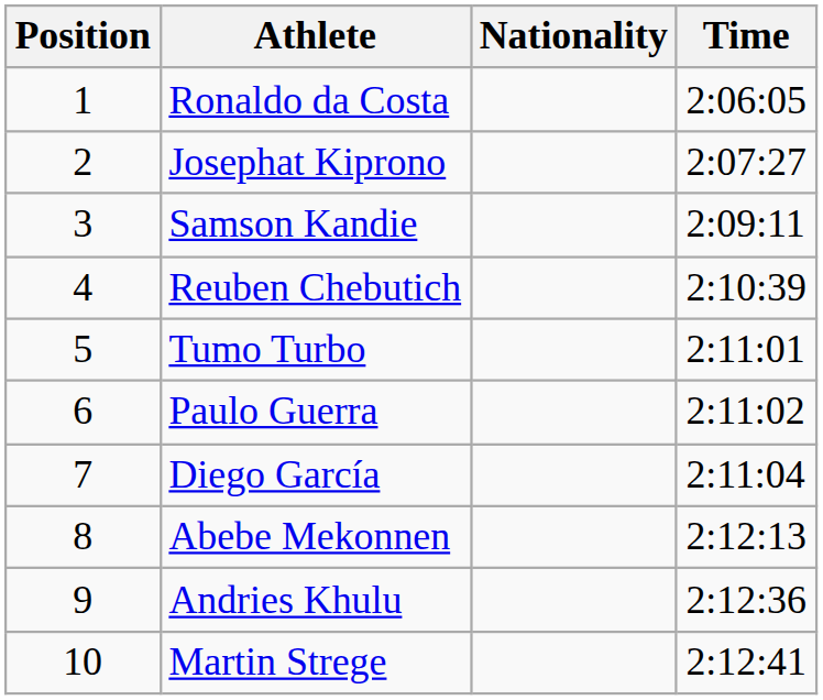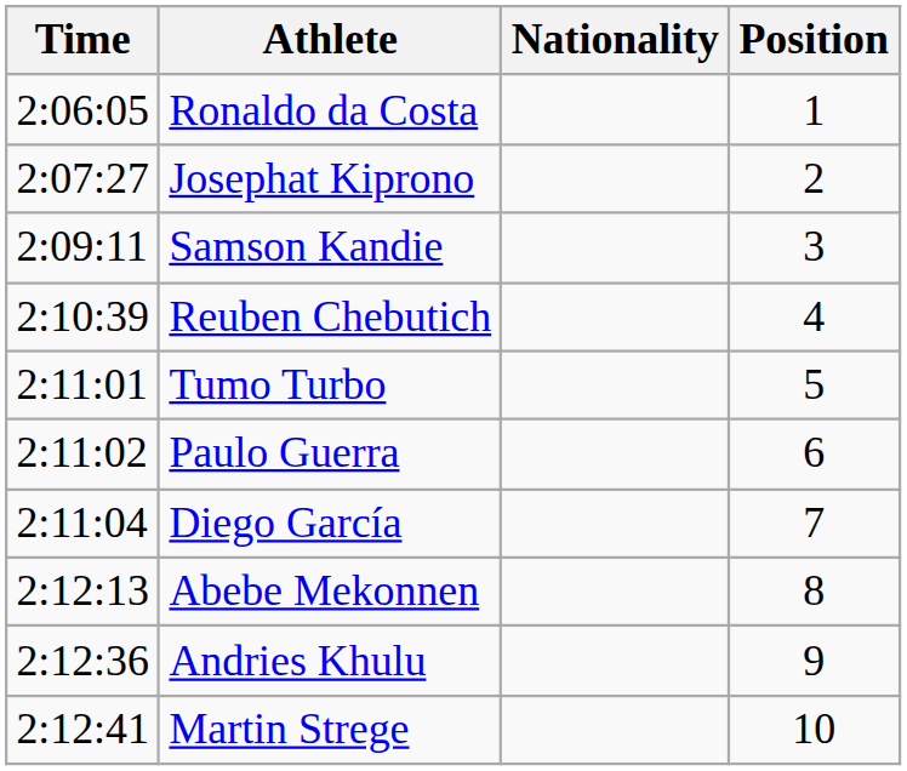 <table class="wikitable sortable">
 <tr>
-<th>Position</th>
+<th>Time</th>
 <th>Athlete</th>
 <th>Nationality</th>
-<th>Time</th>
+<th>Position</th>
 </tr>
 <tr>
-<td style="text-align:center">1</td>
+<td>2:06:05 </td>
 <td><a href='#'>Ronaldo da Costa</a></td>
 <td></td>
-<td>2:06:05 </td>
+<td style="text-align:center">1</td>
 </tr>
 <tr>
-<td style="text-align:center">2</td>
+<td>2:07:27</td>
 <td><a href='#'>Josephat Kiprono</a></td>
 <td></td>
-<td>2:07:27</td>
+<td style="text-align:center">2</td>
 </tr>
 <tr>
-<td style="text-align:center">3</td>
+<td>2:09:11</td>
 <td><a href='#'>Samson Kandie</a></td>
 <td></td>
-<td>2:09:11</td>
+<td style="text-align:center">3</td>
 </tr>
 <tr>
-<td style="text-align:center">4</td>
+<td>2:10:39</td>
 <td><a href='#'>Reuben Chebutich</a></td>
 <td></td>
-<td>2:10:39</td>
+<td style="text-align:center">4</td>
 </tr>
 <tr>
-<td style="text-align:center">5</td>
+<td>2:11:01</td>
 <td><a href='#'>Tumo Turbo</a></td>
 <td></td>
-<td>2:11:01</td>
+<td style="text-align:center">5</td>
 </tr>
 <tr>
-<td style="text-align:center">6</td>
+<td>2:11:02</td>
 <td><a href='#'>Paulo Guerra</a></td>
 <td></td>
-<td>2:11:02</td>
+<td style="text-align:center">6</td>
 </tr>
 <tr>
-<td style="text-align:center">7</td>
+<td>2:11:04</td>
 <td><a href='#'>Diego García</a></td>
 <td></td>
-<td>2:11:04</td>
+<td style="text-align:center">7</td>
 </tr>
 <tr>
-<td style="text-align:center">8</td>
+<td>2:12:13</td>
 <td><a href='#'>Abebe Mekonnen</a></td>
 <td></td>
-<td>2:12:13</td>
+<td style="text-align:center">8</td>
 </tr>
 <tr>
-<td style="text-align:center">9</td>
+<td>2:12:36</td>
 <td><a href='#'>Andries Khulu</a></td>
 <td></td>
-<td>2:12:36</td>
+<td style="text-align:center">9</td>
 </tr>
 <tr>
-<td style="text-align:center">10</td>
+<td>2:12:41</td>
 <td><a href='#'>Martin Strege</a></td>
 <td></td>
-<td>2:12:41</td>
+<td style="text-align:center">10</td>
 </tr>
 </table>
